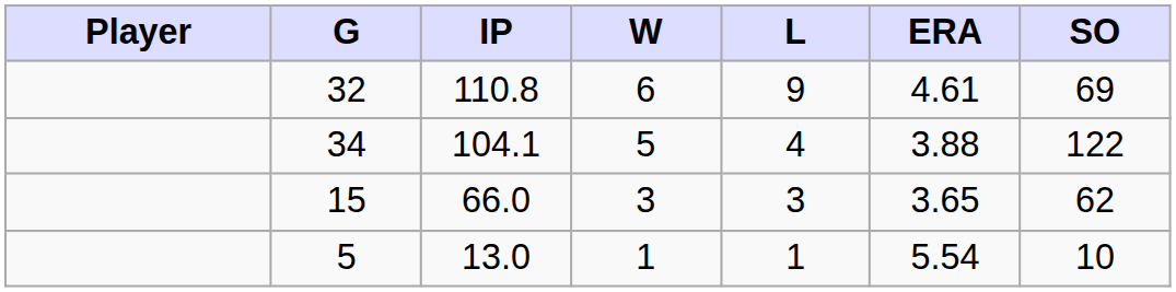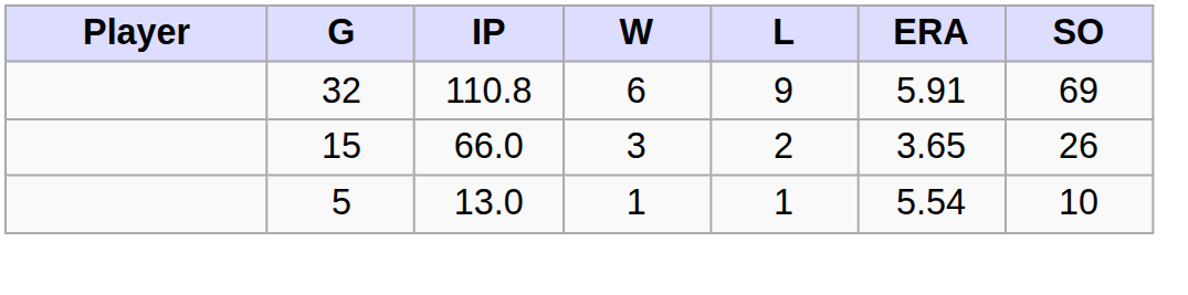 <table class="wikitable sortable">
 <tr>
 <th style="background:#ddf; width:16%;">Player</th>
 <th style="background:#ddf; width:9%;">G</th>
 <th style="background:#ddf; width:9%;">IP</th>
 <th style="background:#ddf; width:9%;">W</th>
 <th style="background:#ddf; width:9%;">L</th>
 <th style="background:#ddf; width:9%;">ERA</th>
 <th style="background:#ddf; width:9%;">SO</th>
 </tr>
 <tr style="text-align:center;">
 <td></td>
 <td>32</td>
 <td>110.8</td>
 <td>6</td>
 <td>9</td>
-<td>4.61</td>
+<td>5.91</td>
 <td>69</td>
-</tr>
-<tr style="text-align:center;">
-<td></td>
-<td>34</td>
-<td>104.1</td>
-<td>5</td>
-<td>4</td>
-<td>3.88</td>
-<td>122</td>
 </tr>
 <tr style="text-align:center;">
 <td></td>
 <td>15</td>
 <td>66.0</td>
 <td>3</td>
-<td>3</td>
+<td>2</td>
 <td>3.65</td>
-<td>62</td>
+<td>26</td>
 </tr>
 <tr style="text-align:center;">
 <td></td>
 <td>5</td>
 <td>13.0</td>
 <td>1</td>
 <td>1</td>
 <td>5.54</td>
 <td>10</td>
 </tr>
 </table>
